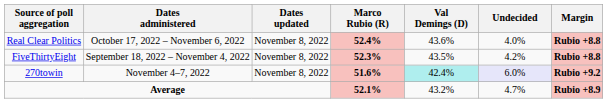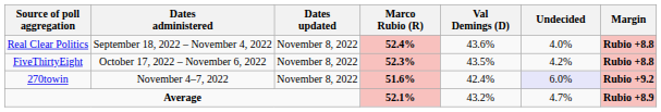 <table class="wikitable sortable" style="text-align:center;font-size:90%;line-height:17px">
 <tr>
 <th>Source of poll<br>aggregation</th>
 <th>Dates<br>administered</th>
 <th>Dates<br>updated</th>
 <th style="width:100px;">Marco<br>Rubio (R)</th>
 <th style="width:100px;">Val<br>Demings (D)</th>
 <th style="width:100px;">Undecided<br></th>
 <th>Margin</th>
 </tr>
 <tr>
 <td><a href='#'>Real Clear Politics</a></td>
-<td>October 17, 2022 – November 6, 2022</td>
+<td>September 18, 2022 – November 4, 2022</td>
 <td>November 8, 2022</td>
 <td style="background: rgb(248, 193, 190);"><strong>52.4%</strong></td>
 <td>43.6%</td>
 <td>4.0%</td>
 <td style="background: rgb(248, 193, 190);"><strong>Rubio +8.8</strong></td>
 </tr>
 <tr>
 <td><a href='#'>FiveThirtyEight</a></td>
-<td>September 18, 2022 – November 4, 2022</td>
+<td>October 17, 2022 – November 6, 2022</td>
 <td>November 8, 2022</td>
 <td style="background: rgb(248, 193, 190);"><strong>52.3%</strong></td>
 <td>43.5%</td>
 <td>4.2%</td>
 <td style="background: rgb(248, 193, 190);"><strong>Rubio +8.8</strong></td>
 </tr>
 <tr>
 <td><a href='#'>270towin</a></td>
 <td>November 4–7, 2022</td>
 <td>November 8, 2022</td>
 <td style="background: rgb(248, 193, 190);"><strong>51.6%</strong></td>
-<td style="background: paleturquoise;">42.4%</td>
+<td>42.4%</td>
 <td style="background: lavender;">6.0%</td>
 <td style="background: rgb(248, 193, 190);"><strong>Rubio +9.2</strong></td>
 </tr>
 <tr>
 <td colspan="3"><strong>Average</strong></td>
 <td style="background: rgb(248, 193, 190);"><strong>52.1%</strong></td>
 <td>43.2%</td>
 <td>4.7%</td>
 <td style="background: rgb(248, 193, 190);"><strong>Rubio +8.9</strong></td>
 </tr>
 </table>
